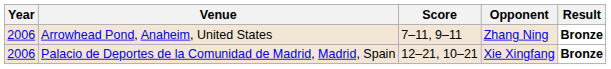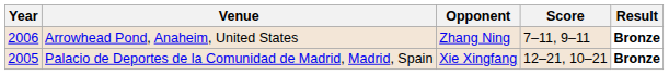 <table class="sortable wikitable" style="font-size: 90%;">
 <tr>
 <th>Year</th>
 <th>Venue</th>
+<th>Opponent</th>
 <th>Score</th>
-<th>Opponent</th>
 <th>Result</th>
 </tr>
 <tr style="background:#F3E6D7">
 <td align="center"><a href='#'>2006</a></td>
 <td align="left"><a href='#'>Arrowhead Pond</a>, <a href='#'>Anaheim</a>, United States</td>
+<td align="left"> <a href='#'>Zhang Ning</a></td>
 <td align="left">7–11, 9–11</td>
-<td align="left"> <a href='#'>Zhang Ning</a></td>
 <td style="text-align:left; background:white"> <strong>Bronze</strong></td>
 </tr>
 <tr style="background:#F3E6D7">
-<td align="center"><a href='#'>2006</a></td>
+<td align="center"><a href='#'>2005</a></td>
 <td align="left"><a href='#'>Palacio de Deportes de la Comunidad de Madrid</a>, <a href='#'>Madrid</a>, Spain</td>
+<td align="left"> <a href='#'>Xie Xingfang</a></td>
 <td align="left">12–21, 10–21</td>
-<td align="left"> <a href='#'>Xie Xingfang</a></td>
 <td style="text-align:left; background:white"> <strong>Bronze</strong></td>
 </tr>
 </table>
